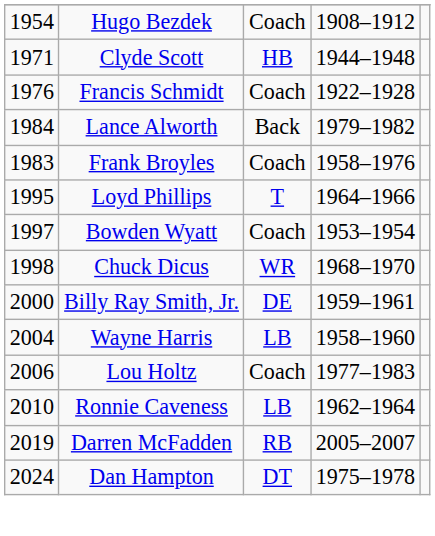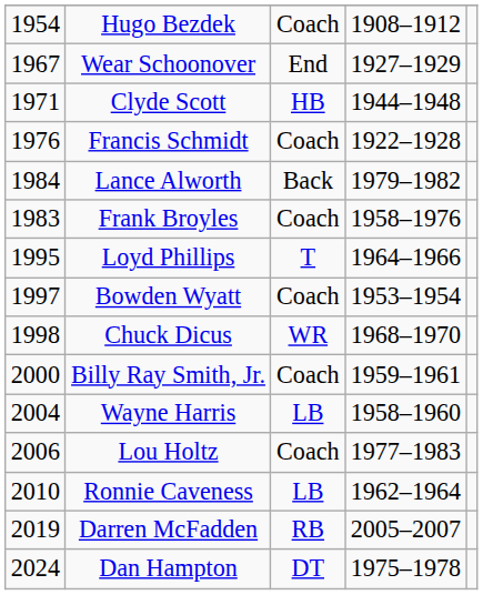 <table class="wikitable" style="text-align:center">
 <tr>
 </tr>
 <tr>
 <td>1954</td>
 <td><a href='#'>Hugo Bezdek</a></td>
 <td>Coach</td>
 <td>1908–1912</td>
+<td></td>
+</tr>
+<tr>
+<td>1967</td>
+<td><a href='#'>Wear Schoonover</a></td>
+<td>End</td>
+<td>1927–1929</td>
 <td></td>
 </tr>
 <tr>
 <td>1971</td>
 <td><a href='#'>Clyde Scott</a></td>
 <td><a href='#'>HB</a></td>
 <td>1944–1948</td>
 <td></td>
 </tr>
 <tr>
 <td>1976</td>
 <td><a href='#'>Francis Schmidt</a></td>
 <td>Coach</td>
 <td>1922–1928</td>
 <td></td>
 </tr>
 <tr>
 <td>1984</td>
 <td><a href='#'>Lance Alworth</a></td>
 <td>Back</td>
 <td>1979–1982</td>
 <td></td>
 </tr>
 <tr>
 <td>1983</td>
 <td><a href='#'>Frank Broyles</a></td>
 <td>Coach</td>
 <td>1958–1976</td>
 <td></td>
 </tr>
 <tr>
 <td>1995</td>
 <td><a href='#'>Loyd Phillips</a></td>
 <td><a href='#'>T</a></td>
 <td>1964–1966</td>
 <td></td>
 </tr>
 <tr>
 <td>1997</td>
 <td><a href='#'>Bowden Wyatt</a></td>
 <td>Coach</td>
 <td>1953–1954</td>
 <td></td>
 </tr>
 <tr>
 <td>1998</td>
 <td><a href='#'>Chuck Dicus</a></td>
 <td><a href='#'>WR</a></td>
 <td>1968–1970</td>
 <td></td>
 </tr>
 <tr>
 <td>2000</td>
 <td><a href='#'>Billy Ray Smith, Jr.</a></td>
-<td><a href='#'>DE</a></td>
+<td>Coach</td>
 <td>1959–1961</td>
 <td></td>
 </tr>
 <tr>
 <td>2004</td>
 <td><a href='#'>Wayne Harris</a></td>
 <td><a href='#'>LB</a></td>
 <td>1958–1960</td>
 <td></td>
 </tr>
 <tr>
 <td>2006</td>
 <td><a href='#'>Lou Holtz</a></td>
 <td>Coach</td>
 <td>1977–1983</td>
 <td></td>
 </tr>
 <tr>
 <td>2010</td>
 <td><a href='#'>Ronnie Caveness</a></td>
 <td><a href='#'>LB</a></td>
 <td>1962–1964</td>
 <td></td>
 </tr>
 <tr>
 <td>2019</td>
 <td><a href='#'>Darren McFadden</a></td>
 <td><a href='#'>RB</a></td>
 <td>2005–2007</td>
 <td></td>
 </tr>
 <tr>
 <td>2024</td>
 <td><a href='#'>Dan Hampton</a></td>
 <td><a href='#'>DT</a></td>
 <td>1975–1978</td>
 <td></td>
 </tr>
 </table>
